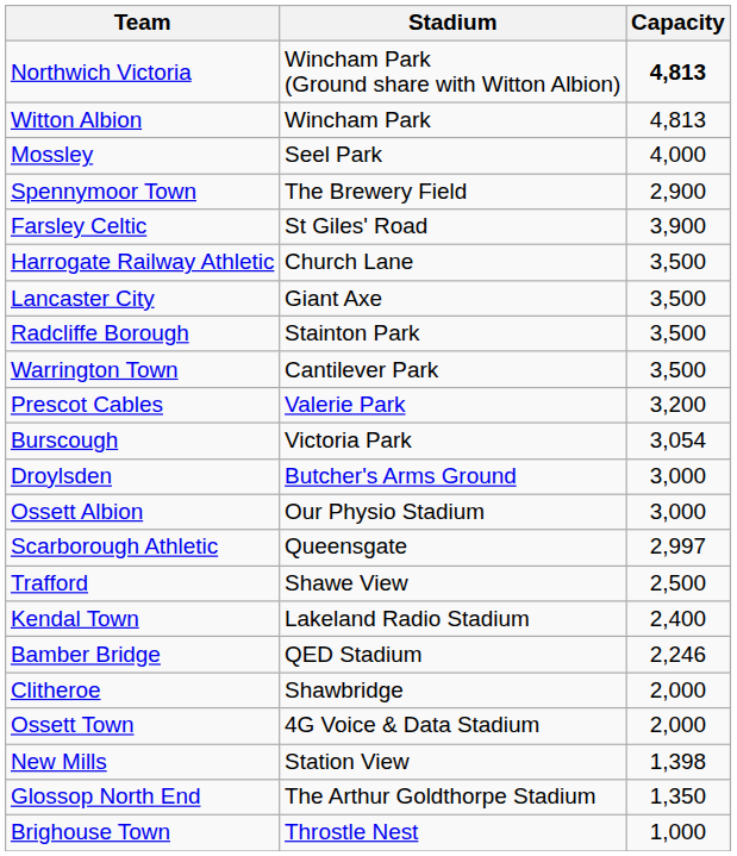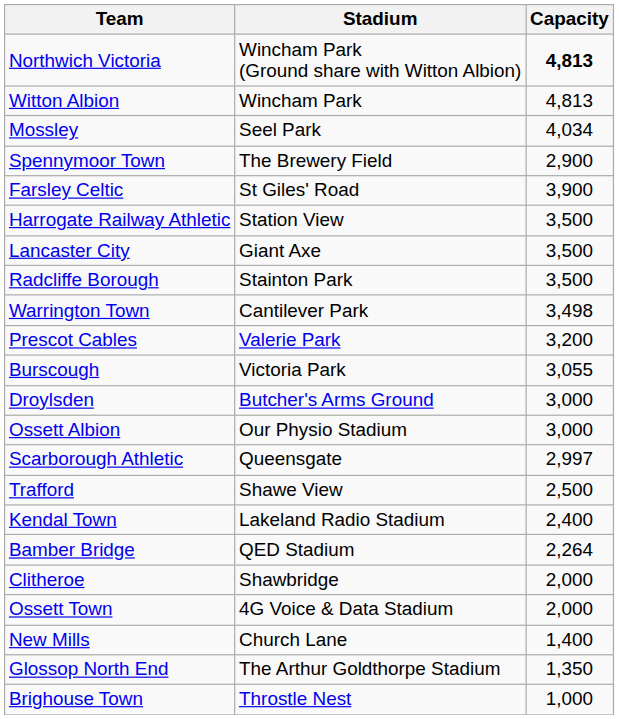 <table class="wikitable sortable">
 <tr>
 <th>Team</th>
 <th>Stadium</th>
 <th>Capacity</th>
 </tr>
 <tr>
 <td><a href='#'>Northwich Victoria</a></td>
 <td>Wincham Park<br>(Ground share with Witton Albion)</td>
 <td style="text-align:center;"><strong>4,813</strong></td>
 </tr>
 <tr>
 <td><a href='#'>Witton Albion</a></td>
 <td>Wincham Park</td>
 <td style="text-align:center;">4,813</td>
 </tr>
 <tr>
 <td><a href='#'>Mossley</a></td>
 <td>Seel Park</td>
-<td style="text-align:center;">4,000</td>
+<td style="text-align:center;">4,034</td>
 </tr>
 <tr>
 <td><a href='#'>Spennymoor Town</a></td>
 <td>The Brewery Field</td>
 <td style="text-align:center;">2,900</td>
 </tr>
 <tr>
 <td><a href='#'>Farsley Celtic</a></td>
 <td>St Giles' Road</td>
 <td style="text-align:center;">3,900</td>
 </tr>
 <tr>
 <td><a href='#'>Harrogate Railway Athletic</a></td>
-<td>Church Lane</td>
+<td>Station View</td>
 <td style="text-align:center;">3,500</td>
 </tr>
 <tr>
 <td><a href='#'>Lancaster City</a></td>
 <td>Giant Axe</td>
 <td style="text-align:center;">3,500</td>
 </tr>
 <tr>
 <td><a href='#'>Radcliffe Borough</a></td>
 <td>Stainton Park</td>
 <td style="text-align:center;">3,500</td>
 </tr>
 <tr>
 <td><a href='#'>Warrington Town</a></td>
 <td>Cantilever Park</td>
-<td style="text-align:center;">3,500</td>
+<td style="text-align:center;">3,498</td>
 </tr>
 <tr>
 <td><a href='#'>Prescot Cables</a></td>
 <td><a href='#'>Valerie Park</a></td>
 <td style="text-align:center;">3,200</td>
 </tr>
 <tr>
 <td><a href='#'>Burscough</a></td>
 <td>Victoria Park</td>
-<td style="text-align:center;">3,054</td>
+<td style="text-align:center;">3,055</td>
 </tr>
 <tr>
 <td><a href='#'>Droylsden</a></td>
 <td><a href='#'>Butcher's Arms Ground</a></td>
 <td style="text-align:center;">3,000</td>
 </tr>
 <tr>
 <td><a href='#'>Ossett Albion</a></td>
 <td>Our Physio Stadium</td>
 <td style="text-align:center;">3,000</td>
 </tr>
 <tr>
 <td><a href='#'>Scarborough Athletic</a></td>
 <td>Queensgate</td>
 <td style="text-align:center;">2,997</td>
 </tr>
 <tr>
 <td><a href='#'>Trafford</a></td>
 <td>Shawe View</td>
 <td style="text-align:center;">2,500</td>
 </tr>
 <tr>
 <td><a href='#'>Kendal Town</a></td>
 <td>Lakeland Radio Stadium</td>
 <td style="text-align:center;">2,400</td>
 </tr>
 <tr>
 <td><a href='#'>Bamber Bridge</a></td>
 <td>QED Stadium</td>
-<td style="text-align:center;">2,246</td>
+<td style="text-align:center;">2,264</td>
 </tr>
 <tr>
 <td><a href='#'>Clitheroe</a></td>
 <td>Shawbridge</td>
 <td style="text-align:center;">2,000</td>
 </tr>
 <tr>
 <td><a href='#'>Ossett Town</a></td>
 <td>4G Voice & Data Stadium</td>
 <td style="text-align:center;">2,000</td>
 </tr>
 <tr>
 <td><a href='#'>New Mills</a></td>
-<td>Station View</td>
-<td style="text-align:center;">1,398</td>
+<td>Church Lane</td>
+<td style="text-align:center;">1,400</td>
 </tr>
 <tr>
 <td><a href='#'>Glossop North End</a></td>
 <td>The Arthur Goldthorpe Stadium</td>
 <td style="text-align:center;">1,350</td>
 </tr>
 <tr>
 <td><a href='#'>Brighouse Town</a></td>
 <td><a href='#'>Throstle Nest</a></td>
 <td style="text-align:center;">1,000</td>
 </tr>
 </table>
